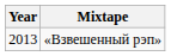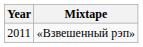 <table class="wikitable">
 <tr>
 <th>Year</th>
 <th>Mixtape</th>
 </tr>
 <tr>
-<td>2013</td>
+<td>2011</td>
 <td>«Взвешенный рэп»</td>
 </tr>
 </table>
